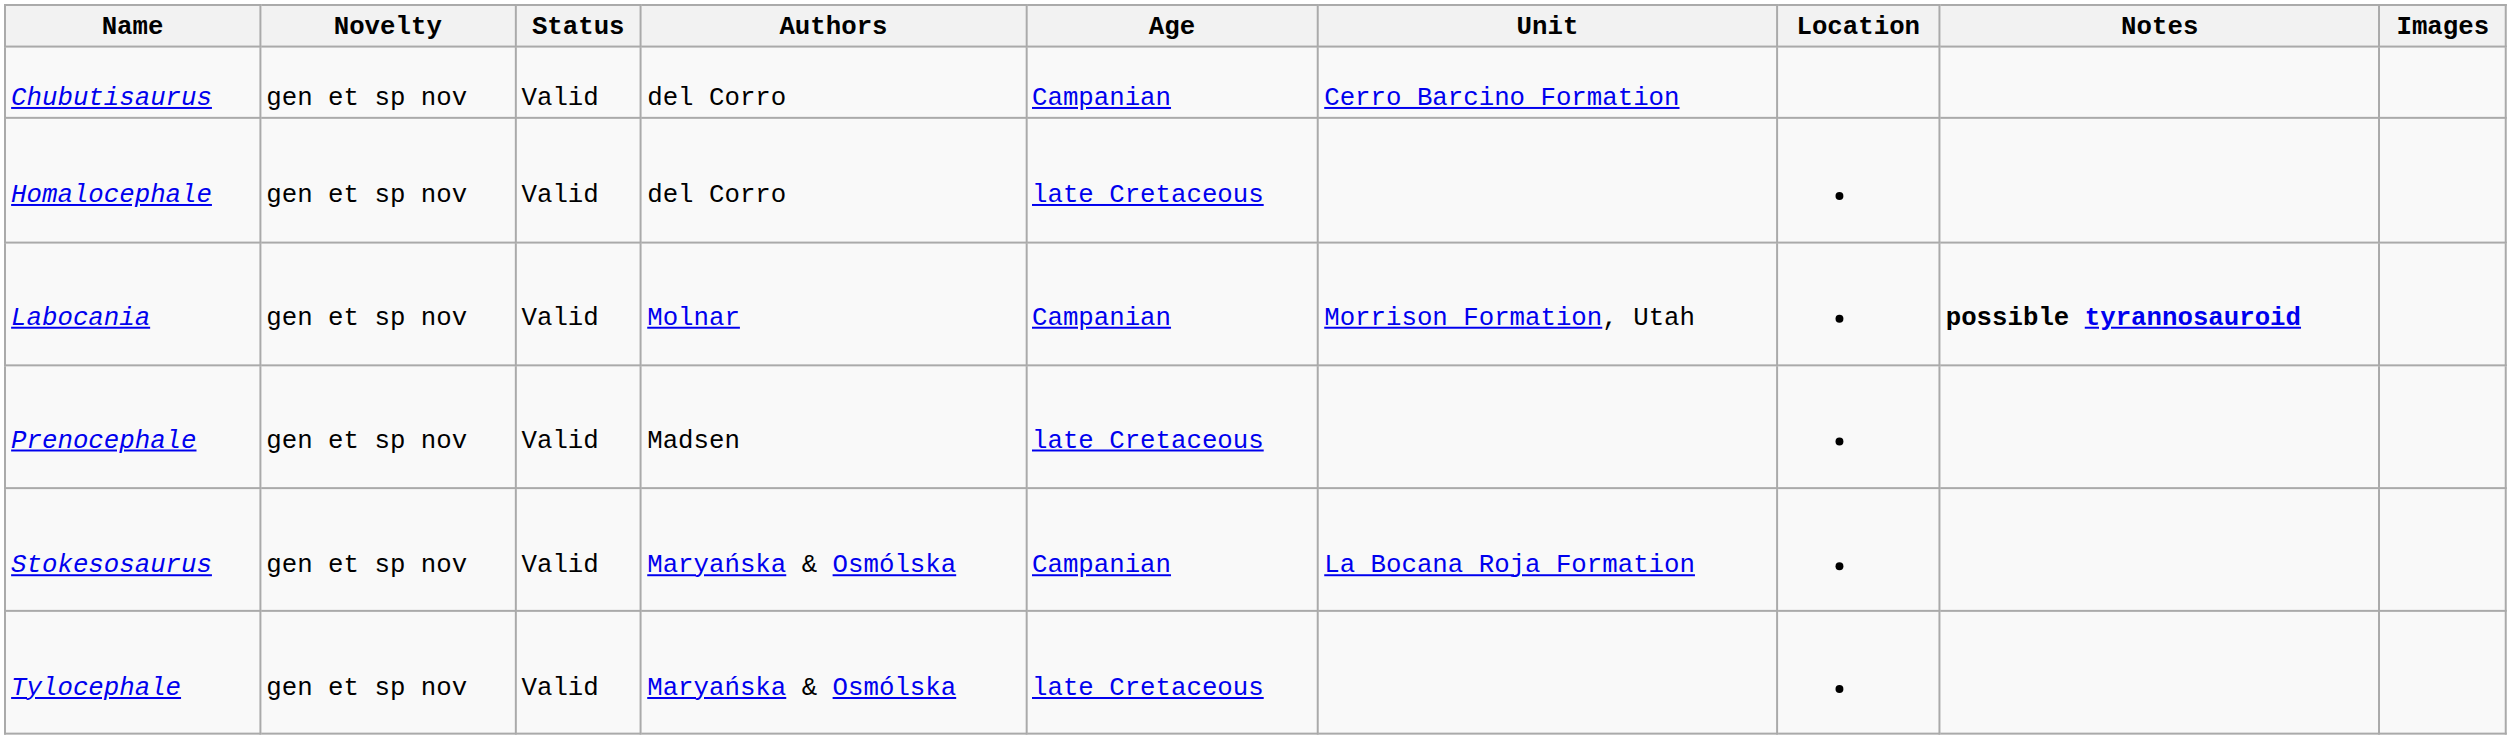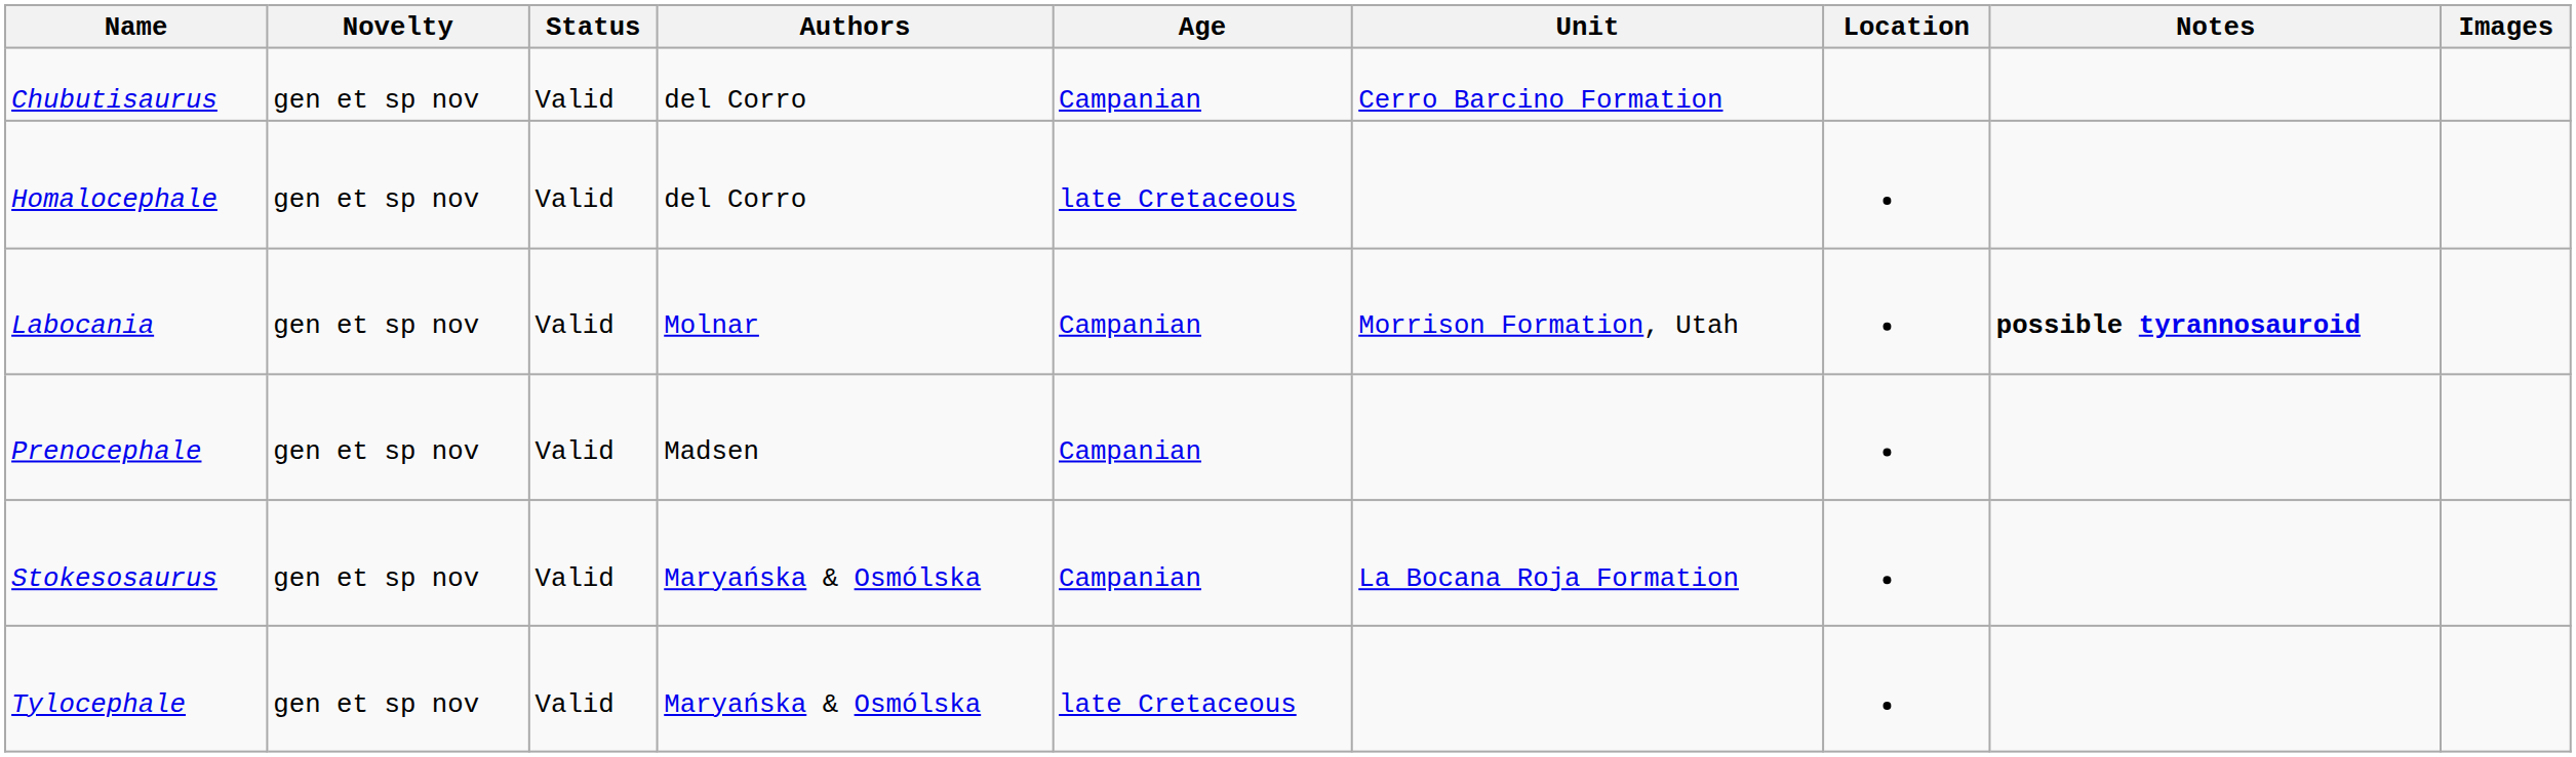 <table class="wikitable sortable" align="center" width="100%">
 <tr>
 <th>Name</th>
 <th>Novelty</th>
 <th>Status</th>
 <th>Authors</th>
 <th>Age</th>
 <th>Unit</th>
 <th>Location</th>
 <th>Notes</th>
 <th>Images</th>
 </tr>
 <tr>
 <td><br><em><a href='#'>Chubutisaurus</a></em></td>
 <td><br>gen et sp nov</td>
 <td><br>Valid</td>
 <td><br>del Corro</td>
 <td><br><a href='#'>Campanian</a></td>
 <td><br><a href='#'>Cerro Barcino Formation</a></td>
 <td><br></td>
 <td></td>
 <td><br></td>
 </tr>
 <tr>
 <td><br><em><a href='#'>Homalocephale</a></em></td>
 <td><br>gen et sp nov</td>
 <td><br>Valid</td>
 <td><br>del Corro</td>
 <td><br><a href='#'>late Cretaceous</a></td>
 <td></td>
 <td><br><ul><li></li></ul></td>
 <td></td>
 <td><br></td>
 </tr>
 <tr>
 <td><br><em><a href='#'>Labocania</a></em></td>
 <td><br>gen et sp nov</td>
 <td><br>Valid</td>
 <td><br><a href='#'>Molnar</a></td>
 <td><br><a href='#'>Campanian</a></td>
 <td><br><a href='#'>Morrison Formation</a>, Utah</td>
 <td><br><ul><li></li></ul></td>
 <td><strong><br>possible <a href='#'>tyrannosauroid</a></strong></td>
 <td><br></td>
 </tr>
 <tr>
 <td><br><em><a href='#'>Prenocephale</a></em></td>
 <td><br>gen et sp nov</td>
 <td><br>Valid</td>
 <td><br>Madsen</td>
-<td><br><a href='#'>late Cretaceous</a></td>
+<td><br><a href='#'>Campanian</a></td>
 <td></td>
 <td><br><ul><li></li></ul></td>
 <td></td>
 <td></td>
 </tr>
 <tr>
 <td><br><em><a href='#'>Stokesosaurus</a></em></td>
 <td><br>gen et sp nov</td>
 <td><br>Valid</td>
 <td><br><a href='#'>Maryańska</a> & <a href='#'>Osmólska</a></td>
 <td><br><a href='#'>Campanian</a></td>
 <td><br><a href='#'>La Bocana Roja Formation</a></td>
 <td><br><ul><li> </li></ul></td>
 <td></td>
 <td></td>
 </tr>
 <tr>
 <td><br><em><a href='#'>Tylocephale</a></em></td>
 <td><br>gen et sp nov</td>
 <td><br>Valid</td>
 <td><br><a href='#'>Maryańska</a> & <a href='#'>Osmólska</a></td>
 <td><br><a href='#'>late Cretaceous</a></td>
 <td></td>
 <td><br><ul><li></li></ul></td>
 <td></td>
 <td></td>
 </tr>
 </table>
